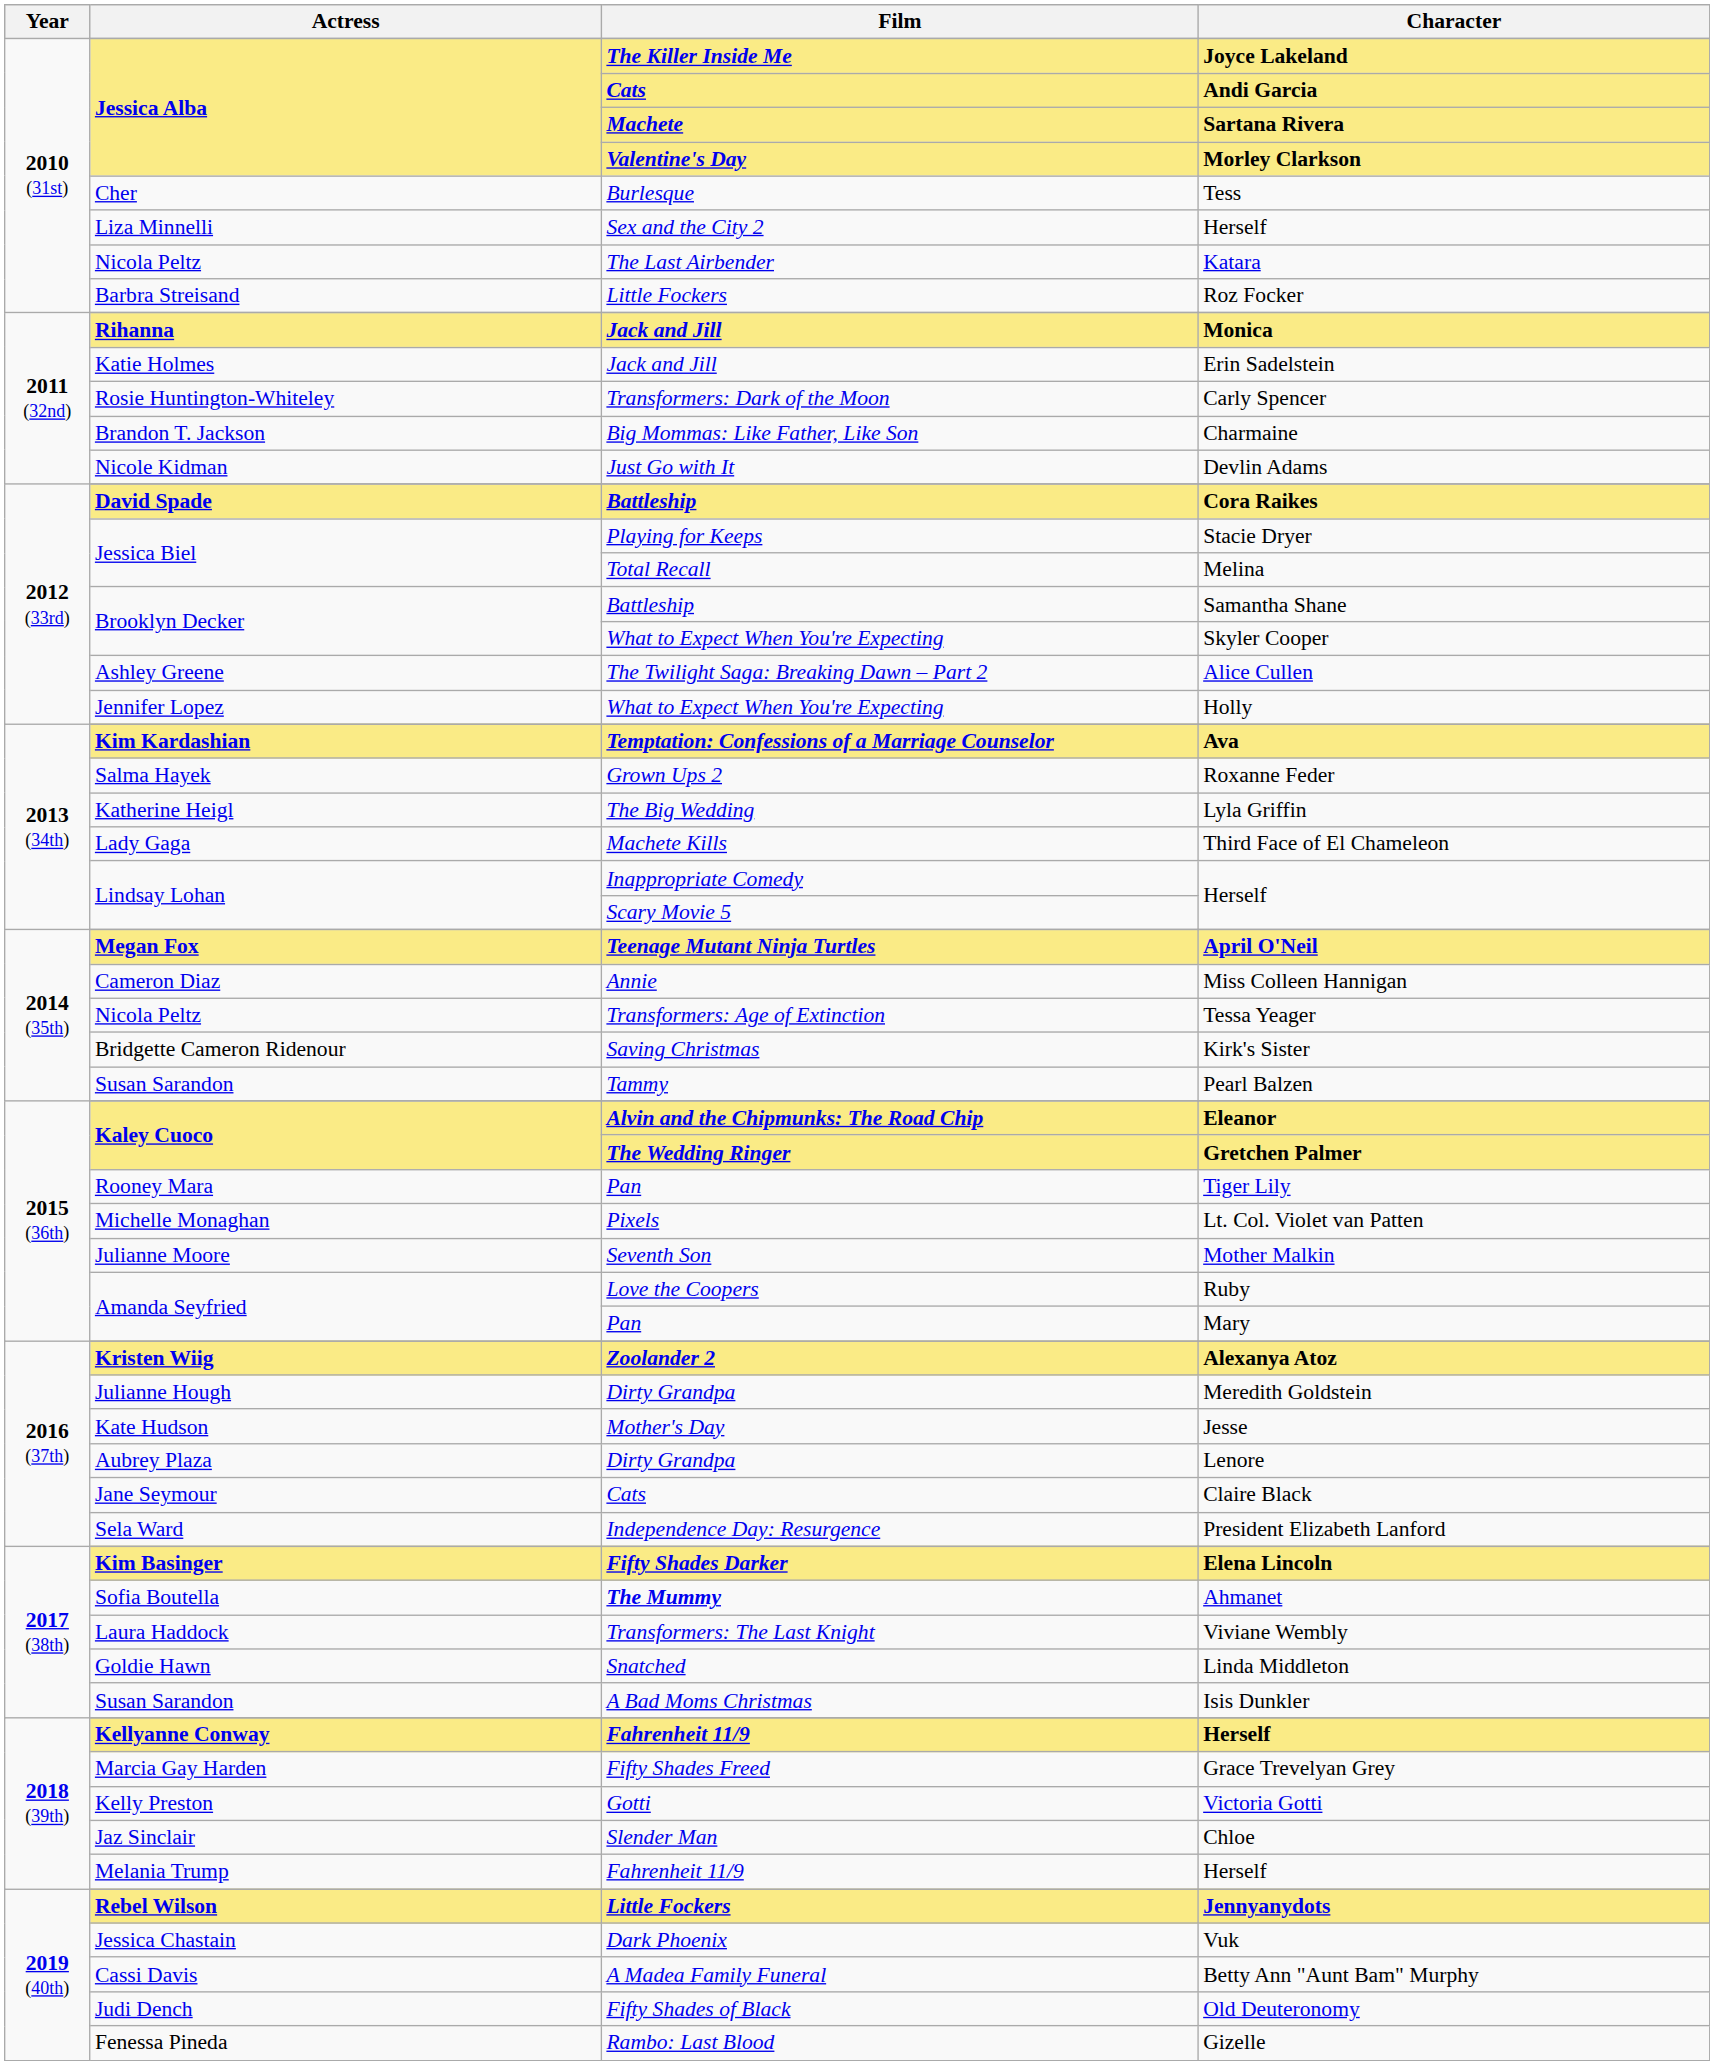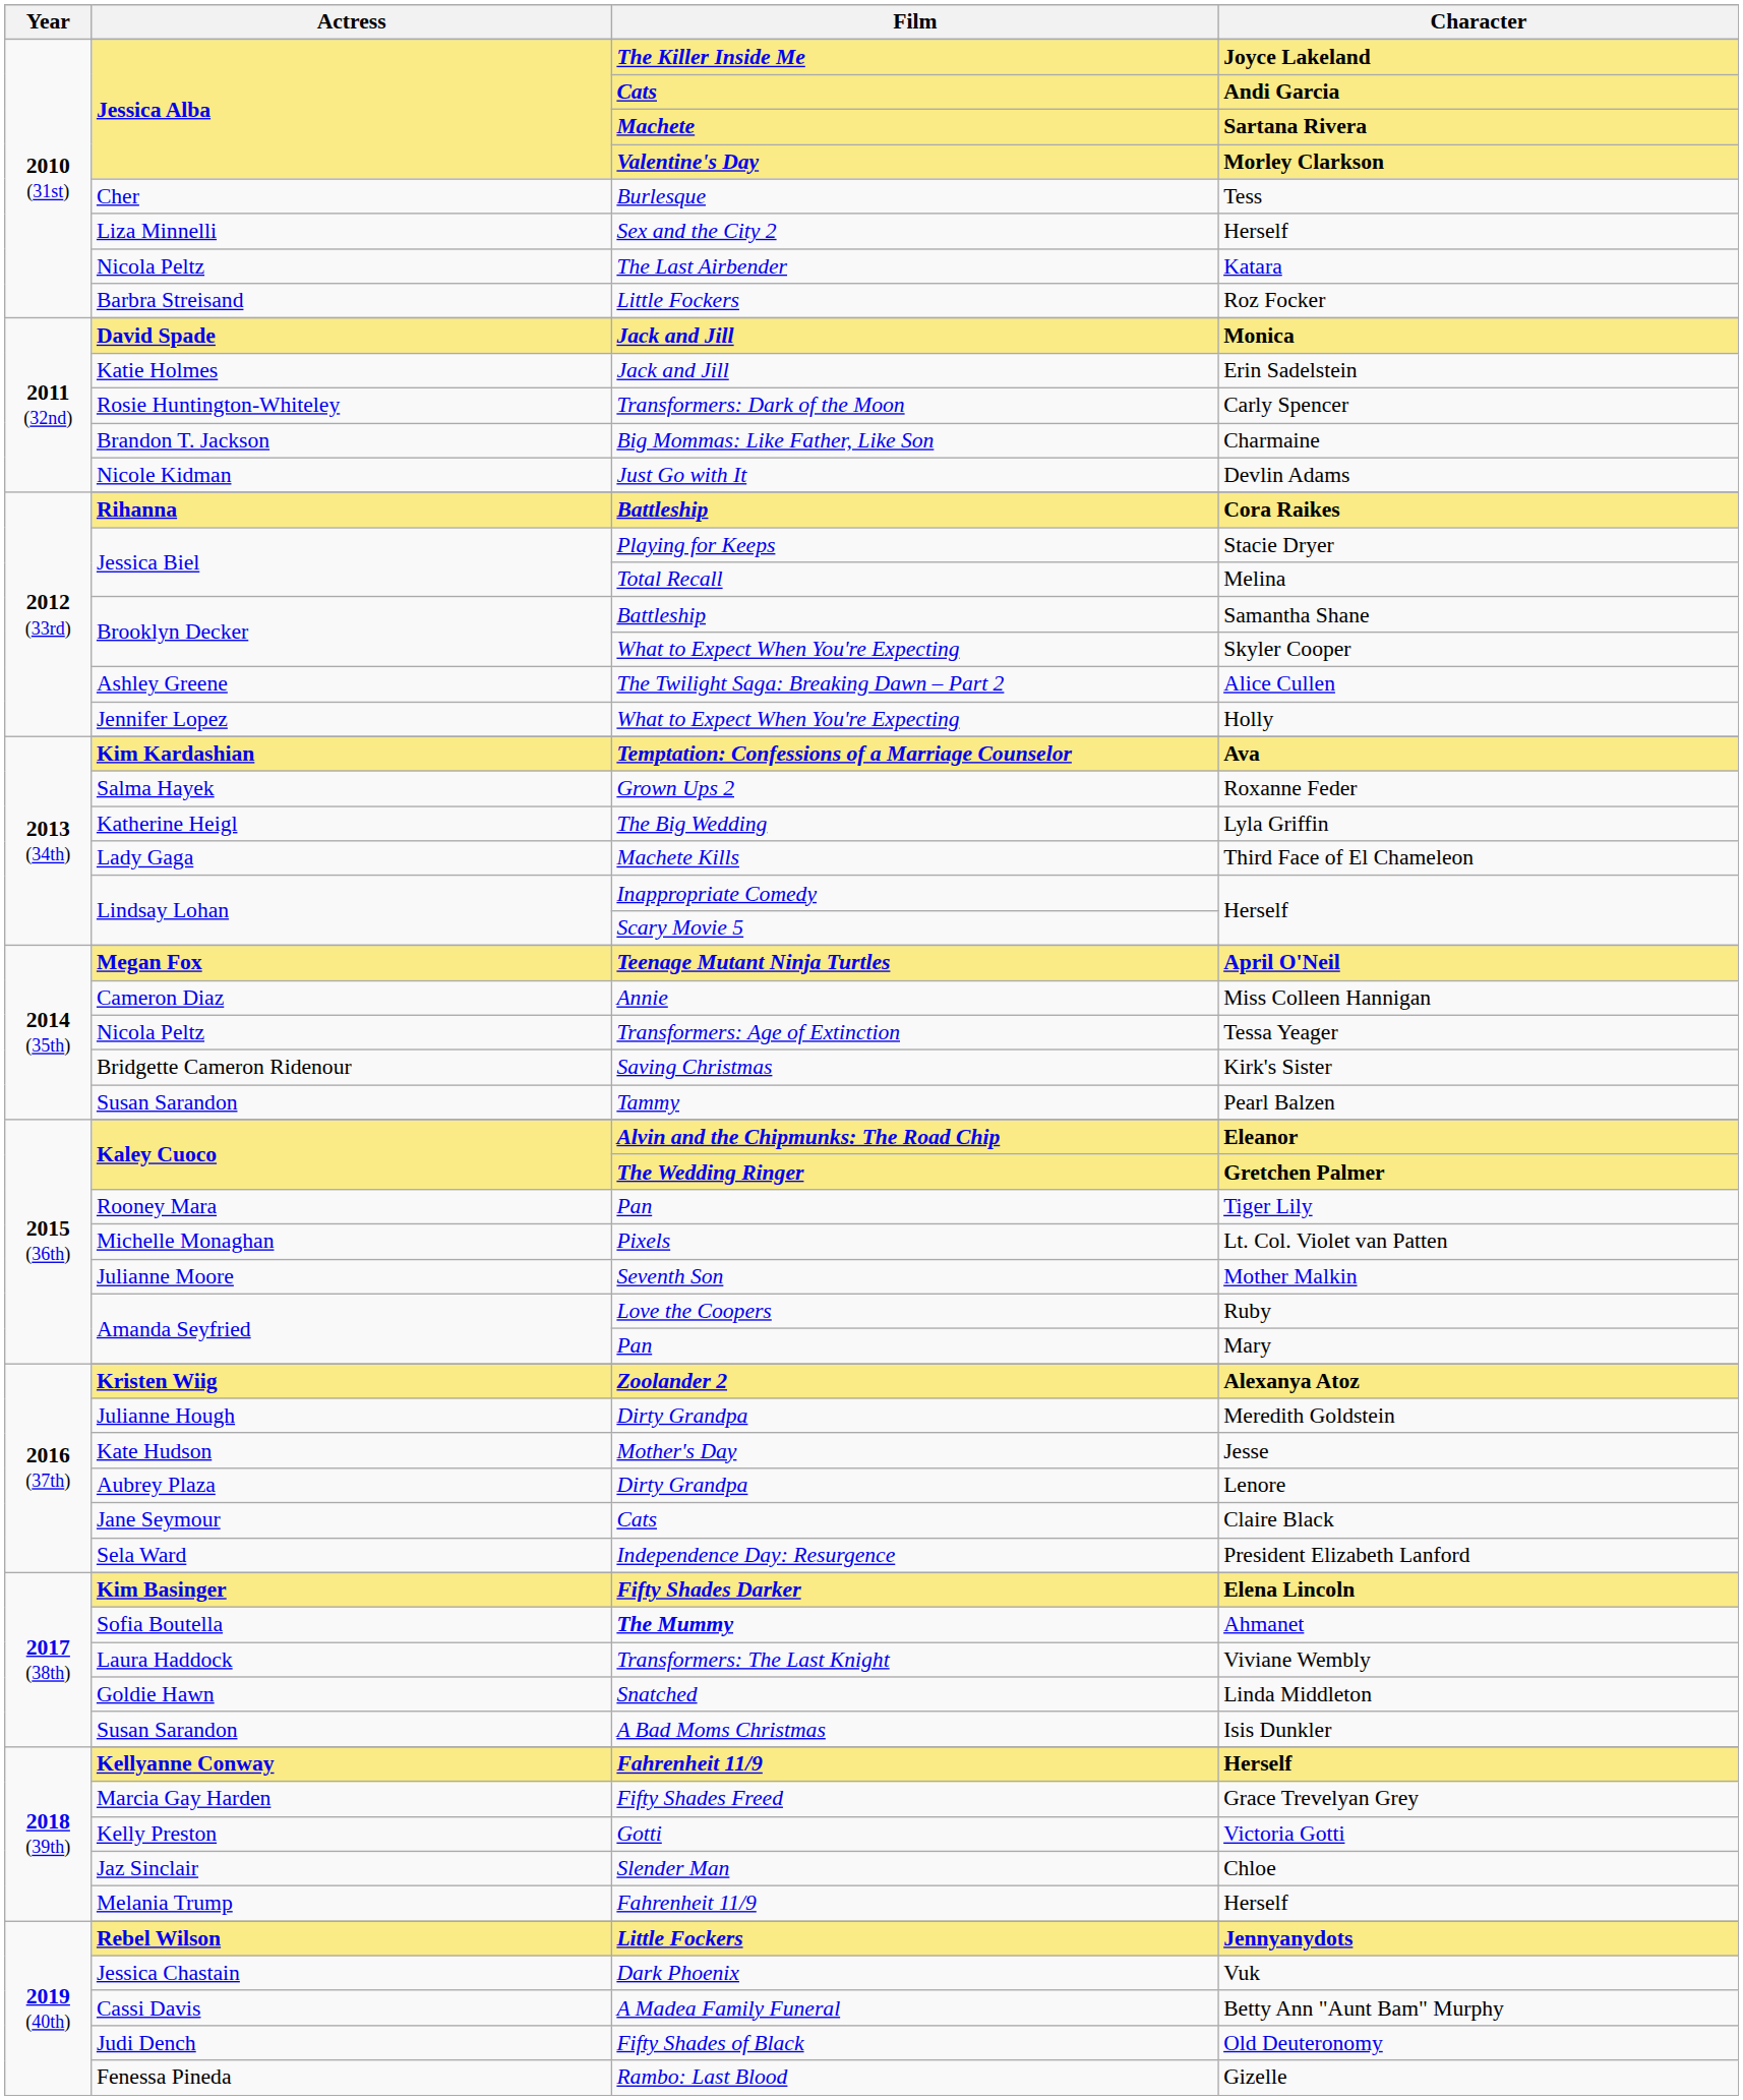 <table class="wikitable" style="width:100%">
 <tr bgcolor="#bebebe">
 <th width="5%">Year</th>
 <th width="30%">Actress</th>
 <th width="35%">Film</th>
 <th width="30%">Character</th>
 </tr>
 <tr>
 <td rowspan=9 style="text-align:center"><strong>2010</strong><br><small>(<a href='#'>31st</a>)</small></td>
 </tr>
 <tr style="background:#FAEB86;">
 <td rowspan=4><strong><a href='#'>Jessica Alba</a></strong></td>
 <td><strong><em><a href='#'>The Killer Inside Me</a></em></strong></td>
 <td><strong>Joyce Lakeland</strong></td>
 </tr>
 <tr style="background:#FAEB86;">
 <td><strong><em><a href='#'>Cats</a></em></strong></td>
 <td><strong>Andi Garcia</strong></td>
 </tr>
 <tr style="background:#FAEB86;">
 <td><strong><em><a href='#'>Machete</a></em></strong></td>
 <td><strong>Sartana Rivera</strong></td>
 </tr>
 <tr style="background:#FAEB86;">
 <td><strong><em><a href='#'>Valentine's Day</a></em></strong></td>
 <td><strong>Morley Clarkson</strong></td>
 </tr>
 <tr>
 <td><a href='#'>Cher</a></td>
 <td><em><a href='#'>Burlesque</a></em></td>
 <td>Tess</td>
 </tr>
 <tr>
 <td><a href='#'>Liza Minnelli</a></td>
 <td><em><a href='#'>Sex and the City 2</a></em></td>
 <td>Herself</td>
 </tr>
 <tr>
 <td><a href='#'>Nicola Peltz</a></td>
 <td><em><a href='#'>The Last Airbender</a></em></td>
 <td><a href='#'>Katara</a></td>
 </tr>
 <tr>
 <td><a href='#'>Barbra Streisand</a></td>
 <td><em><a href='#'>Little Fockers</a></em></td>
 <td>Roz Focker</td>
 </tr>
 <tr>
 <td rowspan=6 style="text-align:center"><strong>2011</strong><br><small>(<a href='#'>32nd</a>)</small></td>
 </tr>
 <tr style="background:#FAEB86;">
-<td><strong><a href='#'>Rihanna</a></strong></td>
+<td><strong><a href='#'>David Spade</a></strong></td>
 <td><strong><em><a href='#'>Jack and Jill</a></em></strong></td>
 <td><strong>Monica</strong></td>
 </tr>
 <tr>
 <td><a href='#'>Katie Holmes</a></td>
 <td><em><a href='#'>Jack and Jill</a></em></td>
 <td>Erin Sadelstein</td>
 </tr>
 <tr>
 <td><a href='#'>Rosie Huntington-Whiteley</a></td>
 <td><em><a href='#'>Transformers: Dark of the Moon</a></em></td>
 <td>Carly Spencer</td>
 </tr>
 <tr>
 <td><a href='#'>Brandon T. Jackson</a></td>
 <td><em><a href='#'>Big Mommas: Like Father, Like Son</a></em></td>
 <td>Charmaine</td>
 </tr>
 <tr>
 <td><a href='#'>Nicole Kidman</a></td>
 <td><em><a href='#'>Just Go with It</a></em></td>
 <td>Devlin Adams</td>
 </tr>
 <tr>
 <td rowspan=8 style="text-align:center"><strong>2012</strong><br><small>(<a href='#'>33rd</a>)</small></td>
 </tr>
 <tr style="background:#FAEB86;">
-<td><strong><a href='#'>David Spade</a></strong></td>
+<td><strong><a href='#'>Rihanna</a></strong></td>
 <td><strong><em><a href='#'>Battleship</a></em></strong></td>
 <td><strong>Cora Raikes</strong></td>
 </tr>
 <tr>
 <td rowspan=2><a href='#'>Jessica Biel</a></td>
 <td><em><a href='#'>Playing for Keeps</a></em></td>
 <td>Stacie Dryer</td>
 </tr>
 <tr>
 <td><em><a href='#'>Total Recall</a></em></td>
 <td>Melina</td>
 </tr>
 <tr>
 <td rowspan=2><a href='#'>Brooklyn Decker</a></td>
 <td><em><a href='#'>Battleship</a></em></td>
 <td>Samantha Shane</td>
 </tr>
 <tr>
 <td><em><a href='#'>What to Expect When You're Expecting</a></em></td>
 <td>Skyler Cooper</td>
 </tr>
 <tr>
 <td><a href='#'>Ashley Greene</a></td>
 <td><em><a href='#'>The Twilight Saga: Breaking Dawn – Part 2</a></em></td>
 <td><a href='#'>Alice Cullen</a></td>
 </tr>
 <tr>
 <td><a href='#'>Jennifer Lopez</a></td>
 <td><em><a href='#'>What to Expect When You're Expecting</a></em></td>
 <td>Holly</td>
 </tr>
 <tr>
 <td rowspan=7 style="text-align:center"><strong>2013</strong><br><small>(<a href='#'>34th</a>)</small></td>
 </tr>
 <tr style="background:#FAEB86;">
 <td><strong><a href='#'>Kim Kardashian</a></strong></td>
 <td><strong><em><a href='#'>Temptation: Confessions of a Marriage Counselor</a></em></strong></td>
 <td><strong>Ava</strong></td>
 </tr>
 <tr>
 <td><a href='#'>Salma Hayek</a></td>
 <td><em><a href='#'>Grown Ups 2</a></em></td>
 <td>Roxanne Feder</td>
 </tr>
 <tr>
 <td><a href='#'>Katherine Heigl</a></td>
 <td><em><a href='#'>The Big Wedding</a></em></td>
 <td>Lyla Griffin</td>
 </tr>
 <tr>
 <td><a href='#'>Lady Gaga</a></td>
 <td><em><a href='#'>Machete Kills</a></em></td>
 <td>Third Face of El Chameleon</td>
 </tr>
 <tr>
 <td rowspan=2><a href='#'>Lindsay Lohan</a></td>
 <td><em><a href='#'>Inappropriate Comedy</a></em></td>
 <td rowspan=2>Herself</td>
 </tr>
 <tr>
 <td><em><a href='#'>Scary Movie 5</a></em></td>
 </tr>
 <tr>
 <td rowspan=6 style="text-align:center"><strong>2014</strong><br><small>(<a href='#'>35th</a>)</small></td>
 </tr>
 <tr style="background:#FAEB86;">
 <td><strong><a href='#'>Megan Fox</a></strong></td>
 <td><strong><em><a href='#'>Teenage Mutant Ninja Turtles</a></em></strong></td>
 <td><strong><a href='#'>April O'Neil</a></strong></td>
 </tr>
 <tr>
 <td><a href='#'>Cameron Diaz</a></td>
 <td><em><a href='#'>Annie</a></em></td>
 <td>Miss Colleen Hannigan</td>
 </tr>
 <tr>
 <td><a href='#'>Nicola Peltz</a></td>
 <td><em><a href='#'>Transformers: Age of Extinction</a></em></td>
 <td>Tessa Yeager</td>
 </tr>
 <tr>
 <td>Bridgette Cameron Ridenour</td>
 <td><em><a href='#'>Saving Christmas</a></em></td>
 <td>Kirk's Sister</td>
 </tr>
 <tr>
 <td><a href='#'>Susan Sarandon</a></td>
 <td><em><a href='#'>Tammy</a></em></td>
 <td>Pearl Balzen</td>
 </tr>
 <tr>
 <td rowspan=8 style="text-align:center"><strong>2015</strong><br><small>(<a href='#'>36th</a>)</small></td>
 </tr>
 <tr style="background:#FAEB86;">
 <td rowspan=2><strong><a href='#'>Kaley Cuoco</a></strong></td>
 <td><strong><em><a href='#'>Alvin and the Chipmunks: The Road Chip</a></em></strong></td>
 <td><strong>Eleanor</strong></td>
 </tr>
 <tr style="background:#FAEB86;">
 <td><strong><em><a href='#'>The Wedding Ringer</a></em></strong></td>
 <td><strong>Gretchen Palmer</strong></td>
 </tr>
 <tr>
 <td><a href='#'>Rooney Mara</a></td>
 <td><em><a href='#'>Pan</a></em></td>
 <td><a href='#'>Tiger Lily</a></td>
 </tr>
 <tr>
 <td><a href='#'>Michelle Monaghan</a></td>
 <td><em><a href='#'>Pixels</a></em></td>
 <td>Lt. Col. Violet van Patten</td>
 </tr>
 <tr>
 <td><a href='#'>Julianne Moore</a></td>
 <td><em><a href='#'>Seventh Son</a></em></td>
 <td><a href='#'>Mother Malkin</a></td>
 </tr>
 <tr>
 <td rowspan=2><a href='#'>Amanda Seyfried</a></td>
 <td><em><a href='#'>Love the Coopers</a></em></td>
 <td>Ruby</td>
 </tr>
 <tr>
 <td><em><a href='#'>Pan</a></em></td>
 <td>Mary</td>
 </tr>
 <tr>
 <td rowspan=7 style="text-align:center"><strong>2016</strong><br><small>(<a href='#'>37th</a>)</small></td>
 </tr>
 <tr style="background:#FAEB86;">
 <td><strong><a href='#'>Kristen Wiig</a></strong></td>
 <td><strong><em><a href='#'>Zoolander 2</a></em></strong></td>
 <td><strong>Alexanya Atoz</strong></td>
 </tr>
 <tr>
 <td><a href='#'>Julianne Hough</a></td>
 <td><em><a href='#'>Dirty Grandpa</a></em></td>
 <td>Meredith Goldstein</td>
 </tr>
 <tr>
 <td><a href='#'>Kate Hudson</a></td>
 <td><em><a href='#'>Mother's Day</a></em></td>
 <td>Jesse</td>
 </tr>
 <tr>
 <td><a href='#'>Aubrey Plaza</a></td>
 <td><em><a href='#'>Dirty Grandpa</a></em></td>
 <td>Lenore</td>
 </tr>
 <tr>
 <td><a href='#'>Jane Seymour</a></td>
 <td><em><a href='#'>Cats</a></em></td>
 <td>Claire Black</td>
 </tr>
 <tr>
 <td><a href='#'>Sela Ward</a></td>
 <td><em><a href='#'>Independence Day: Resurgence</a></em></td>
 <td>President Elizabeth Lanford</td>
 </tr>
 <tr>
 <td rowspan=6 style="text-align:center"><strong><a href='#'>2017</a></strong><br><small>(<a href='#'>38th</a>)</small> <br></td>
 </tr>
 <tr style="background:#FAEB86;">
 <td><strong><a href='#'>Kim Basinger</a></strong></td>
 <td><strong><em><a href='#'>Fifty Shades Darker</a></em></strong></td>
 <td><strong>Elena Lincoln</strong></td>
 </tr>
 <tr>
 <td><a href='#'>Sofia Boutella</a></td>
 <td><strong><em><a href='#'>The Mummy</a></em></strong></td>
 <td><a href='#'>Ahmanet</a></td>
 </tr>
 <tr>
 <td><a href='#'>Laura Haddock</a></td>
 <td><em><a href='#'>Transformers: The Last Knight</a></em></td>
 <td>Viviane Wembly</td>
 </tr>
 <tr>
 <td><a href='#'>Goldie Hawn</a></td>
 <td><em><a href='#'>Snatched</a></em></td>
 <td>Linda Middleton</td>
 </tr>
 <tr>
 <td><a href='#'>Susan Sarandon</a></td>
 <td><em><a href='#'>A Bad Moms Christmas</a></em></td>
 <td>Isis Dunkler</td>
 </tr>
 <tr>
 <td rowspan=6 style="text-align:center"><strong><a href='#'>2018</a></strong><br><small>(<a href='#'>39th</a>)</small></td>
 </tr>
 <tr style="background:#FAEB86;">
 <td><strong><a href='#'>Kellyanne Conway</a></strong></td>
 <td><strong><em><a href='#'>Fahrenheit 11/9</a></em></strong></td>
 <td><strong>Herself</strong></td>
 </tr>
 <tr>
 <td><a href='#'>Marcia Gay Harden</a></td>
 <td><em><a href='#'>Fifty Shades Freed</a></em></td>
 <td>Grace Trevelyan Grey</td>
 </tr>
 <tr>
 <td><a href='#'>Kelly Preston</a></td>
 <td><em><a href='#'>Gotti</a></em></td>
 <td><a href='#'>Victoria Gotti</a></td>
 </tr>
 <tr>
 <td><a href='#'>Jaz Sinclair</a></td>
 <td><em><a href='#'>Slender Man</a></em></td>
 <td>Chloe</td>
 </tr>
 <tr>
 <td><a href='#'>Melania Trump</a></td>
 <td><em><a href='#'>Fahrenheit 11/9</a></em></td>
 <td>Herself</td>
 </tr>
 <tr>
 <td rowspan=6 style="text-align:center"><strong><a href='#'>2019</a></strong><br><small>(<a href='#'>40th</a>)</small></td>
 </tr>
 <tr style="background:#FAEB86;">
 <td><strong><a href='#'>Rebel Wilson</a></strong></td>
 <td><strong><em><a href='#'>Little Fockers</a></em></strong></td>
 <td><strong><a href='#'>Jennyanydots</a></strong></td>
 </tr>
 <tr>
 <td><a href='#'>Jessica Chastain</a></td>
 <td><em><a href='#'>Dark Phoenix</a></em></td>
 <td>Vuk</td>
 </tr>
 <tr>
 <td><a href='#'>Cassi Davis</a></td>
 <td><em><a href='#'>A Madea Family Funeral</a></em></td>
 <td>Betty Ann "Aunt Bam" Murphy</td>
 </tr>
 <tr>
 <td><a href='#'>Judi Dench</a></td>
 <td><em><a href='#'>Fifty Shades of Black</a></em></td>
 <td><a href='#'>Old Deuteronomy</a></td>
 </tr>
 <tr>
 <td>Fenessa Pineda</td>
 <td><em><a href='#'>Rambo: Last Blood</a></em></td>
 <td>Gizelle</td>
 </tr>
 <tr>
 </tr>
 </table>
